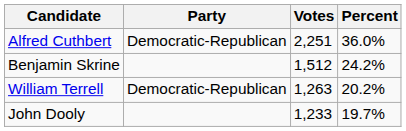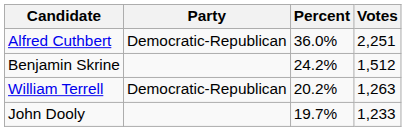 <table class=wikitable>
 <tr>
 <th>Candidate</th>
 <th>Party</th>
+<th>Percent</th>
 <th>Votes</th>
-<th>Percent</th>
 </tr>
 <tr>
 <td><a href='#'>Alfred Cuthbert</a></td>
 <td>Democratic-Republican</td>
+<td>36.0%</td>
 <td>2,251</td>
-<td>36.0%</td>
 </tr>
 <tr>
 <td>Benjamin Skrine</td>
 <td></td>
+<td>24.2%</td>
 <td>1,512</td>
-<td>24.2%</td>
 </tr>
 <tr>
 <td><a href='#'>William Terrell</a></td>
 <td>Democratic-Republican</td>
+<td>20.2%</td>
 <td>1,263</td>
-<td>20.2%</td>
 </tr>
 <tr>
 <td>John Dooly</td>
 <td></td>
+<td>19.7%</td>
 <td>1,233</td>
-<td>19.7%</td>
 </tr>
 </table>
